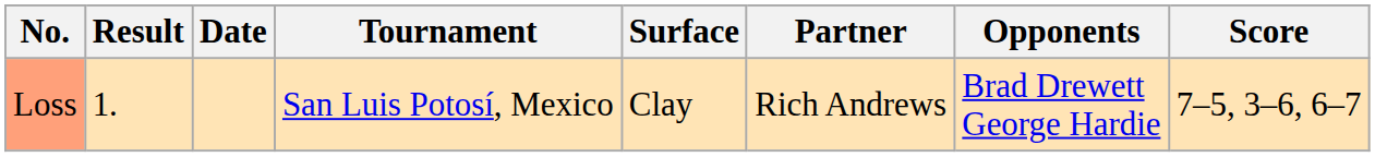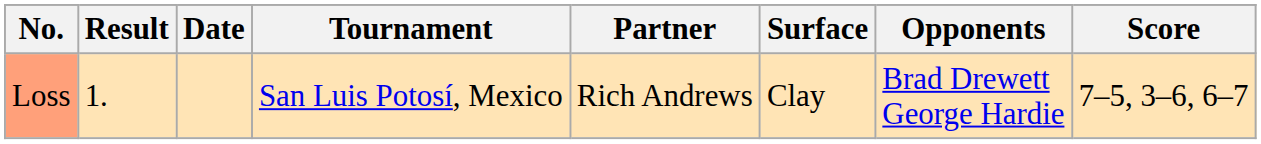 <table class="sortable wikitable">
 <tr>
 <th>No.</th>
 <th>Result</th>
 <th>Date</th>
 <th>Tournament</th>
+<th>Partner</th>
 <th>Surface</th>
-<th>Partner</th>
 <th>Opponents</th>
 <th class="unsortable">Score</th>
 </tr>
 <tr style="background:moccasin;">
 <td bgcolor=FFA07A>Loss</td>
 <td>1.</td>
 <td></td>
 <td><a href='#'>San Luis Potosí</a>, Mexico</td>
+<td> Rich Andrews</td>
 <td>Clay</td>
-<td> Rich Andrews</td>
 <td> <a href='#'>Brad Drewett</a><br> <a href='#'>George Hardie</a></td>
 <td>7–5, 3–6, 6–7</td>
 </tr>
 </table>
